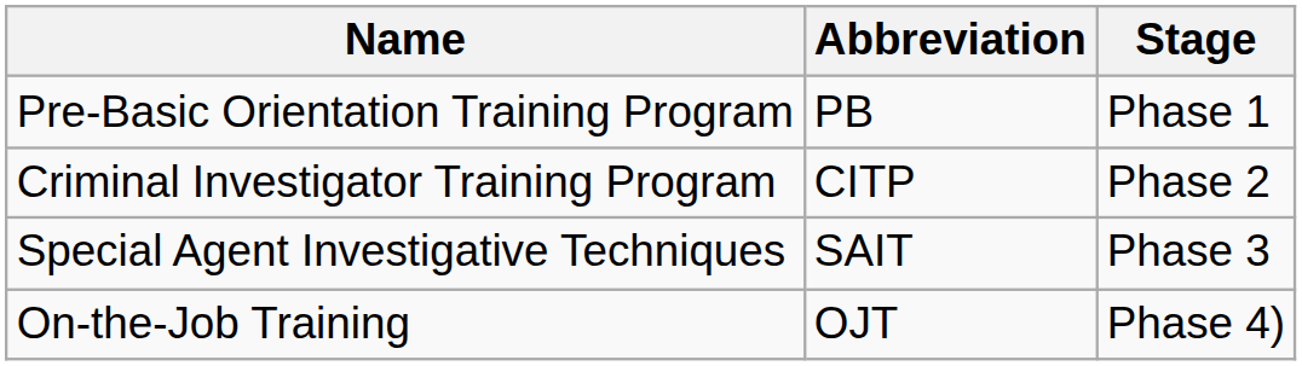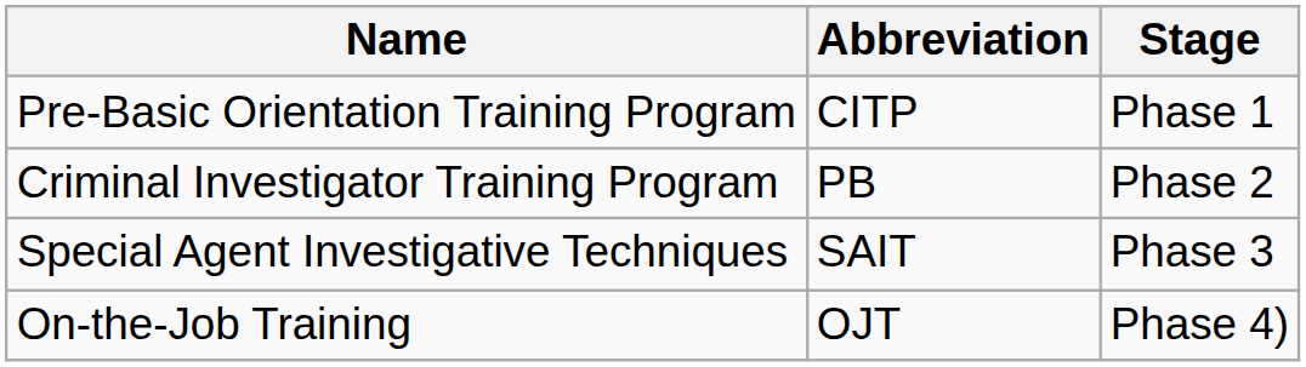 <table class="wikitable">
 <tr>
 <th>Name</th>
 <th>Abbreviation</th>
 <th>Stage</th>
 </tr>
 <tr>
 <td>Pre-Basic Orientation Training Program</td>
-<td>PB</td>
+<td>CITP</td>
 <td>Phase 1</td>
 </tr>
 <tr>
 <td>Criminal Investigator Training Program</td>
-<td>CITP</td>
+<td>PB</td>
 <td>Phase 2</td>
 </tr>
 <tr>
 <td>Special Agent Investigative Techniques</td>
 <td>SAIT</td>
 <td>Phase 3</td>
 </tr>
 <tr>
 <td>On-the-Job Training</td>
 <td>OJT</td>
 <td>Phase 4)</td>
 </tr>
 </table>
